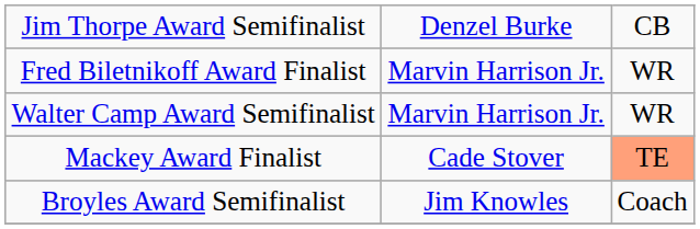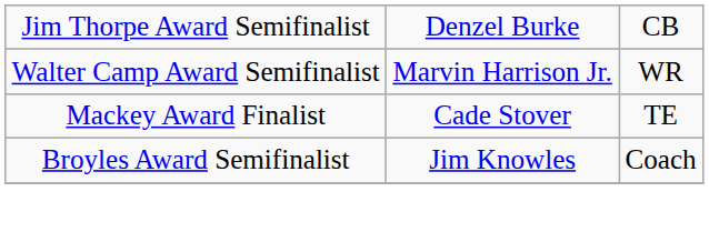 <table class="wikitable sortable sortable" style="text-align: center">
 <tr>
 <td><a href='#'>Jim Thorpe Award</a> Semifinalist</td>
 <td><a href='#'>Denzel Burke</a></td>
 <td>CB</td>
-</tr>
-<tr>
-<td><a href='#'>Fred Biletnikoff Award</a> Finalist</td>
-<td><a href='#'>Marvin Harrison Jr.</a></td>
-<td>WR</td>
 </tr>
 <tr>
 <td><a href='#'>Walter Camp Award</a> Semifinalist</td>
 <td><a href='#'>Marvin Harrison Jr.</a></td>
 <td>WR</td>
 </tr>
 <tr>
 <td><a href='#'>Mackey Award</a> Finalist</td>
 <td><a href='#'>Cade Stover</a></td>
-<td style="background: lightsalmon;">TE</td>
+<td>TE</td>
 </tr>
 <tr>
 <td><a href='#'>Broyles Award</a> Semifinalist</td>
 <td><a href='#'>Jim Knowles</a></td>
 <td>Coach</td>
 </tr>
 <tr>
 </tr>
 </table>
